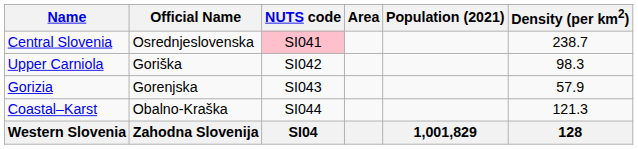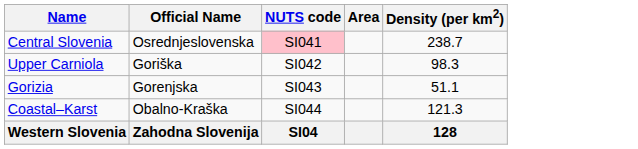 <table class="wikitable" style="text-align:center;" style="font-size: 85%">
 <tr>
 <th><a href='#'>Name</a></th>
 <th>Official Name</th>
 <th><a href='#'>NUTS</a> code</th>
 <th>Area</th>
-<th>Population (2021)</th>
 <th>Density (per km<sup>2</sup>)</th>
 </tr>
 <tr align="center">
 <td align="left"><a href='#'>Central Slovenia</a></td>
 <td align="left">Osrednjeslovenska</td>
 <td style="background: pink;">SI041</td>
-<td></td>
 <td></td>
 <td>238.7</td>
 </tr>
 <tr align="center">
 <td align="left"><a href='#'>Upper Carniola</a></td>
 <td align="left">Goriška</td>
 <td>SI042</td>
 <td></td>
-<td></td>
 <td>98.3</td>
 </tr>
 <tr align="center">
 <td align="left"><a href='#'>Gorizia</a></td>
 <td align="left">Gorenjska</td>
 <td>SI043</td>
 <td></td>
-<td></td>
-<td>57.9</td>
+<td>51.1</td>
 </tr>
 <tr align="center">
 <td align="left"><a href='#'>Coastal–Karst</a></td>
 <td align="left">Obalno-Kraška</td>
 <td>SI044</td>
-<td></td>
 <td></td>
 <td>121.3</td>
 </tr>
 <tr>
 <th>Western Slovenia</th>
 <th>Zahodna Slovenija</th>
 <th>SI04</th>
 <th></th>
-<th>1,001,829</th>
 <th>128</th>
 </tr>
 </table>
